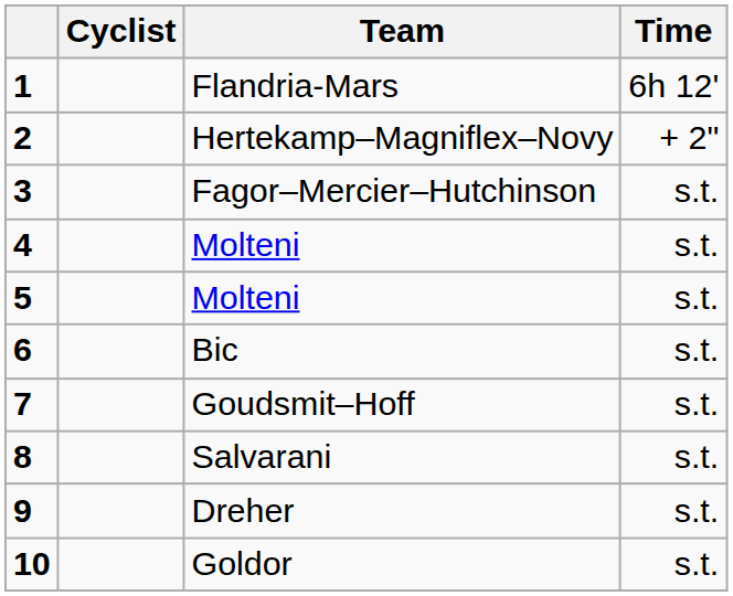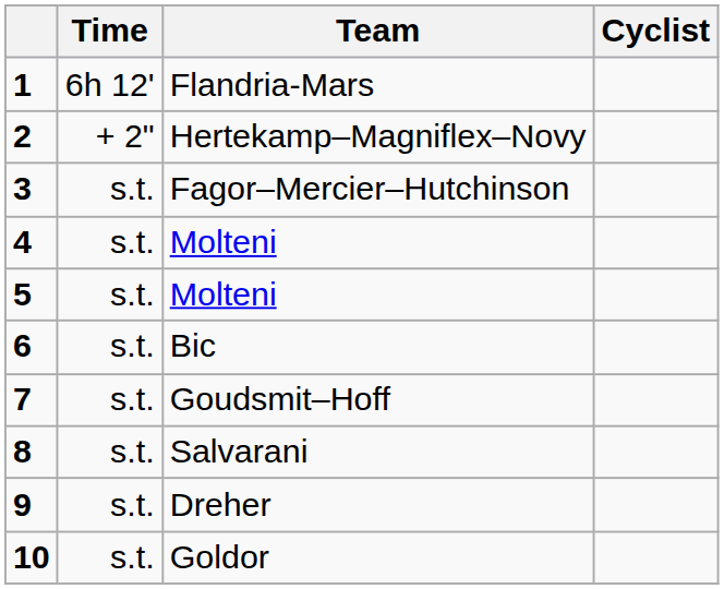 <table class="wikitable">
 <tr style="background:#ccccff;">
 <th></th>
+<th>Time</th>
+<th>Team</th>
 <th>Cyclist</th>
-<th>Team</th>
-<th>Time</th>
 </tr>
 <tr>
 <td><strong>1</strong></td>
+<td align=right>6h 12'</td>
+<td>Flandria-Mars</td>
 <td></td>
-<td>Flandria-Mars</td>
-<td align=right>6h 12'</td>
 </tr>
 <tr>
 <td><strong>2</strong></td>
+<td align=right>+ 2"</td>
+<td>Hertekamp–Magniflex–Novy</td>
 <td></td>
-<td>Hertekamp–Magniflex–Novy</td>
-<td align=right>+ 2"</td>
 </tr>
 <tr>
 <td><strong>3</strong></td>
+<td align=right>s.t.</td>
+<td>Fagor–Mercier–Hutchinson</td>
 <td></td>
-<td>Fagor–Mercier–Hutchinson</td>
-<td align=right>s.t.</td>
 </tr>
 <tr>
 <td><strong>4</strong></td>
+<td align=right>s.t.</td>
+<td><a href='#'>Molteni</a></td>
 <td></td>
-<td><a href='#'>Molteni</a></td>
-<td align=right>s.t.</td>
 </tr>
 <tr>
 <td><strong>5</strong></td>
+<td align=right>s.t.</td>
+<td><a href='#'>Molteni</a></td>
 <td></td>
-<td><a href='#'>Molteni</a></td>
-<td align=right>s.t.</td>
 </tr>
 <tr>
 <td><strong>6</strong></td>
+<td align=right>s.t.</td>
+<td>Bic</td>
 <td></td>
-<td>Bic</td>
-<td align=right>s.t.</td>
 </tr>
 <tr>
 <td><strong>7</strong></td>
+<td align=right>s.t.</td>
+<td>Goudsmit–Hoff</td>
 <td></td>
-<td>Goudsmit–Hoff</td>
-<td align=right>s.t.</td>
 </tr>
 <tr>
 <td><strong>8</strong></td>
+<td align=right>s.t.</td>
+<td>Salvarani</td>
 <td></td>
-<td>Salvarani</td>
-<td align=right>s.t.</td>
 </tr>
 <tr>
 <td><strong>9</strong></td>
+<td align=right>s.t.</td>
+<td>Dreher</td>
 <td></td>
-<td>Dreher</td>
-<td align=right>s.t.</td>
 </tr>
 <tr>
 <td><strong>10</strong></td>
+<td align=right>s.t.</td>
+<td>Goldor</td>
 <td></td>
-<td>Goldor</td>
-<td align=right>s.t.</td>
 </tr>
 </table>
